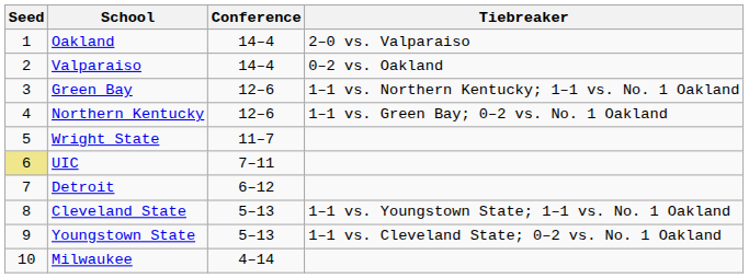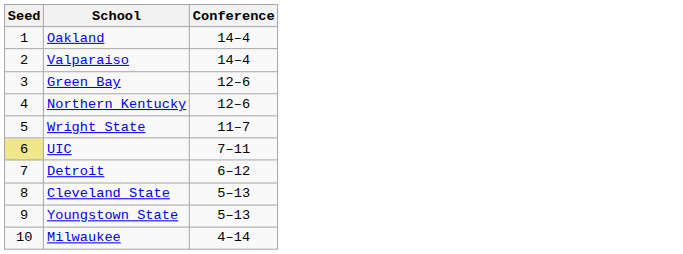 <table class="wikitable" style="white-space:nowrap;">
 <tr>
 <th>Seed</th>
 <th>School</th>
 <th>Conference</th>
-<th>Tiebreaker</th>
 </tr>
 <tr>
 <td align=center>1</td>
 <td><a href='#'>Oakland</a></td>
 <td align=center>14–4</td>
-<td>2–0 vs. Valparaiso</td>
 </tr>
 <tr>
 <td align=center>2</td>
 <td><a href='#'>Valparaiso</a></td>
 <td align=center>14–4</td>
-<td>0–2 vs. Oakland</td>
 </tr>
 <tr>
 <td align=center>3</td>
 <td><a href='#'>Green Bay</a></td>
 <td align=center>12–6</td>
-<td>1–1 vs. Northern Kentucky; 1–1 vs. No. 1 Oakland</td>
 </tr>
 <tr>
 <td align=center>4</td>
 <td><a href='#'>Northern Kentucky</a></td>
 <td align=center>12–6</td>
-<td>1–1 vs. Green Bay; 0–2 vs. No. 1 Oakland</td>
 </tr>
 <tr>
 <td align=center>5</td>
 <td><a href='#'>Wright State</a></td>
 <td align=center>11–7</td>
-<td></td>
 </tr>
 <tr>
 <td align=center style="background: khaki;">6</td>
 <td><a href='#'>UIC</a></td>
 <td align=center>7–11</td>
-<td></td>
 </tr>
 <tr>
 <td align=center>7</td>
 <td><a href='#'>Detroit</a></td>
 <td align=center>6–12</td>
-<td></td>
 </tr>
 <tr>
 <td align=center>8</td>
 <td><a href='#'>Cleveland State</a></td>
 <td align=center>5–13</td>
-<td>1–1 vs. Youngstown State; 1–1 vs. No. 1 Oakland</td>
 </tr>
 <tr>
 <td align=center>9</td>
 <td><a href='#'>Youngstown State</a></td>
 <td align=center>5–13</td>
-<td>1–1 vs. Cleveland State; 0–2 vs. No. 1 Oakland</td>
 </tr>
 <tr>
 <td align=center>10</td>
 <td><a href='#'>Milwaukee</a></td>
 <td align=center>4–14</td>
-<td></td>
 </tr>
 </table>
